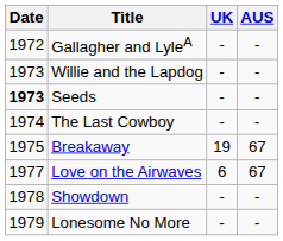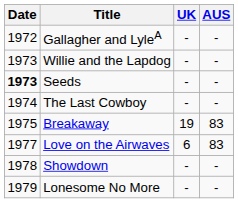 <table class="wikitable" style="text-align:center;">
 <tr>
 <th>Date</th>
 <th>Title</th>
 <th><a href='#'>UK</a></th>
 <th><a href='#'>AUS</a></th>
 </tr>
 <tr>
 <td>1972</td>
 <td align="left">Gallagher and Lyle<sup>A</sup></td>
 <td>-</td>
 <td>-</td>
 </tr>
 <tr>
 <td>1973</td>
 <td align="left">Willie and the Lapdog</td>
 <td>-</td>
 <td>-</td>
 </tr>
 <tr>
 <td><strong>1973</strong></td>
 <td align="left">Seeds</td>
 <td>-</td>
 <td>-</td>
 </tr>
 <tr>
 <td>1974</td>
 <td align="left">The Last Cowboy</td>
 <td>-</td>
 <td>-</td>
 </tr>
 <tr>
 <td>1975</td>
 <td align="left"><a href='#'>Breakaway</a></td>
 <td>19</td>
-<td>67</td>
+<td>83</td>
 </tr>
 <tr>
 <td>1977</td>
 <td align="left"><a href='#'>Love on the Airwaves</a></td>
 <td>6</td>
-<td>67</td>
+<td>83</td>
 </tr>
 <tr>
 <td>1978</td>
 <td align="left"><a href='#'>Showdown</a></td>
 <td>-</td>
 <td>-</td>
 </tr>
 <tr>
 <td>1979</td>
 <td align="left">Lonesome No More</td>
 <td>-</td>
 <td>-</td>
 </tr>
 </table>
